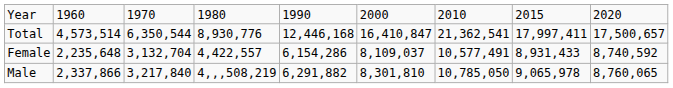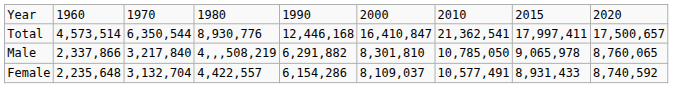 <table class="wikitable">
 <tr>
 <td>Year</td>
 <td>1960</td>
 <td>1970</td>
 <td>1980</td>
 <td>1990</td>
 <td>2000</td>
 <td>2010</td>
 <td>2015</td>
 <td>2020</td>
 </tr>
 <tr>
 <td>Total</td>
 <td>4,573,514</td>
 <td>6,350,544</td>
 <td>8,930,776</td>
 <td>12,446,168</td>
 <td>16,410,847</td>
 <td>21,362,541</td>
 <td>17,997,411</td>
 <td>17,500,657</td>
 </tr>
 <tr>
+<td>Male</td>
+<td>2,337,866</td>
+<td>3,217,840</td>
+<td>4,,,508,219</td>
+<td>6,291,882</td>
+<td>8,301,810</td>
+<td>10,785,050</td>
+<td>9,065,978</td>
+<td>8,760,065</td>
+</tr>
+<tr>
 <td>Female</td>
 <td>2,235,648</td>
 <td>3,132,704</td>
 <td>4,422,557</td>
 <td>6,154,286</td>
 <td>8,109,037</td>
 <td>10,577,491</td>
 <td>8,931,433</td>
 <td>8,740,592</td>
 </tr>
-<tr>
-<td>Male</td>
-<td>2,337,866</td>
-<td>3,217,840</td>
-<td>4,,,508,219</td>
-<td>6,291,882</td>
-<td>8,301,810</td>
-<td>10,785,050</td>
-<td>9,065,978</td>
-<td>8,760,065</td>
-</tr>
 </table>
